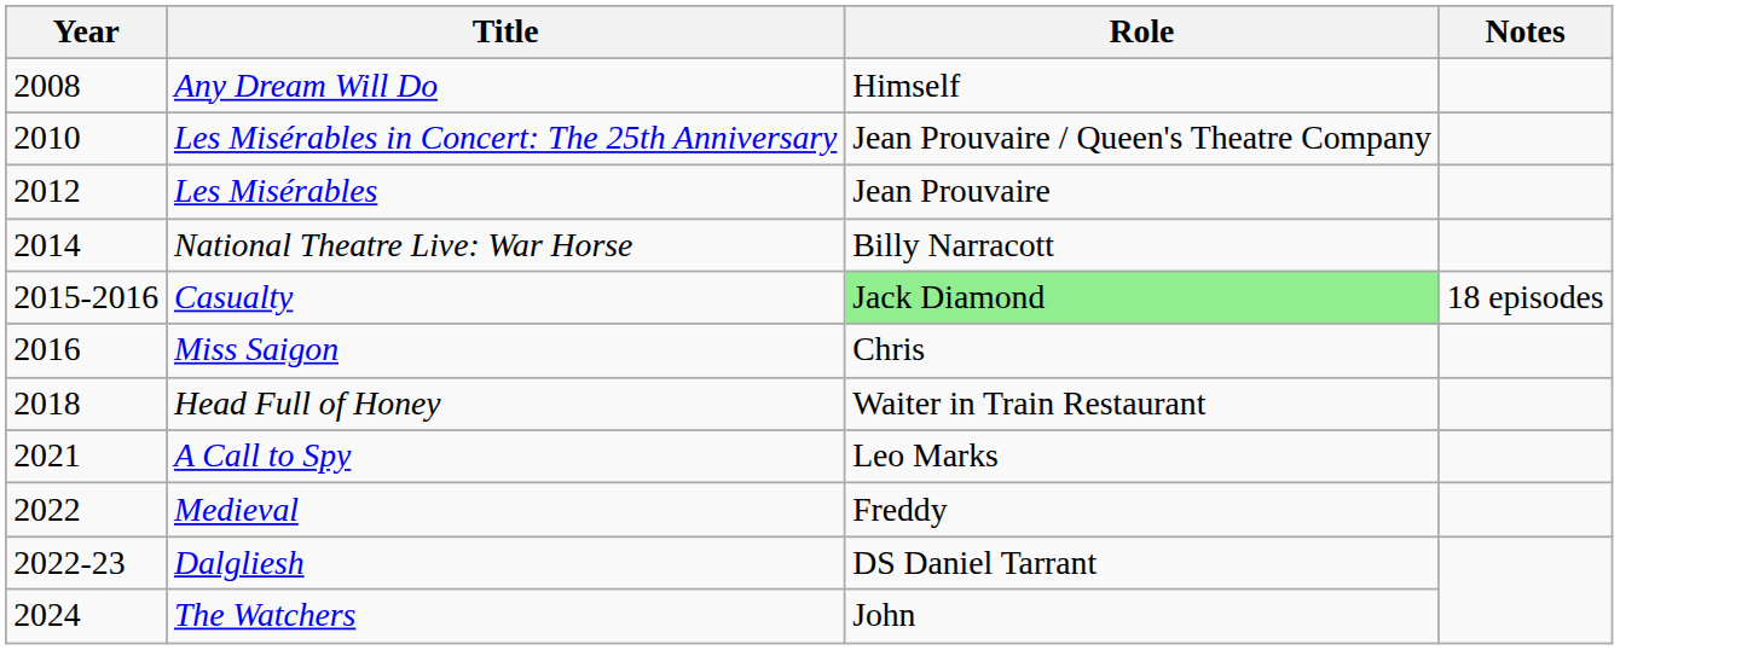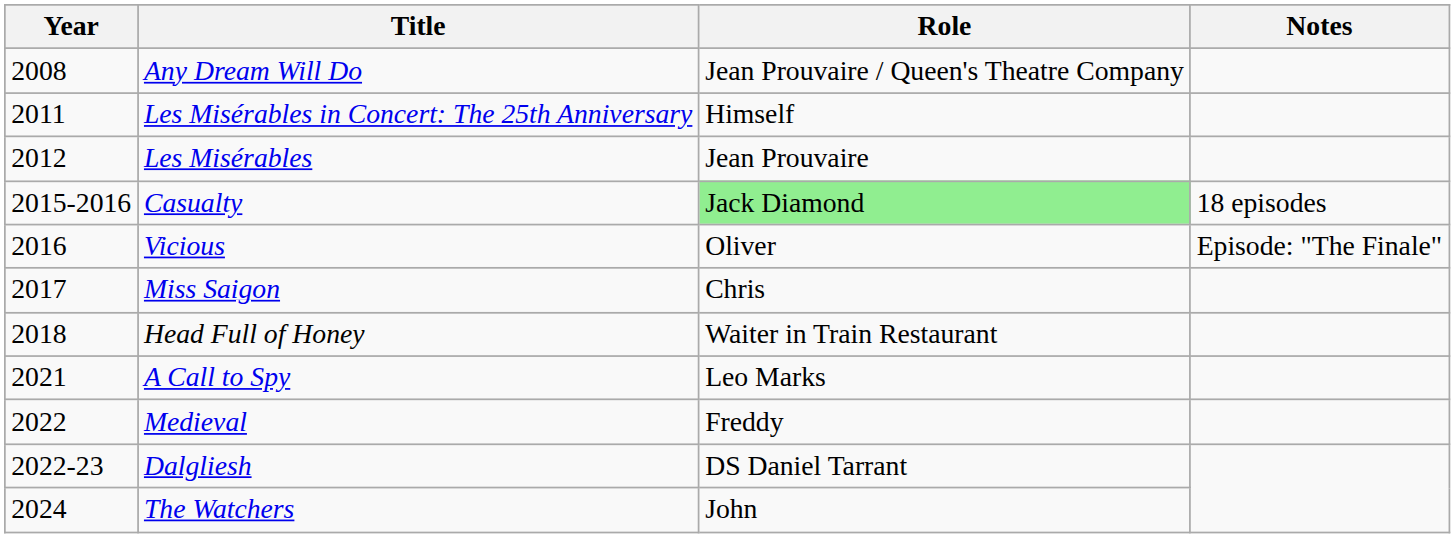 <table class="wikitable">
 <tr>
 <th>Year</th>
 <th>Title</th>
 <th>Role</th>
 <th>Notes</th>
 </tr>
 <tr>
 <td>2008</td>
 <td><em><a href='#'>Any Dream Will Do</a></em></td>
-<td>Himself</td>
+<td>Jean Prouvaire / Queen's Theatre Company</td>
 <td></td>
 </tr>
 <tr>
-<td>2010</td>
+<td>2011</td>
 <td><em><a href='#'>Les Misérables in Concert: The 25th Anniversary</a></em></td>
-<td>Jean Prouvaire / Queen's Theatre Company</td>
+<td>Himself</td>
 <td></td>
 </tr>
 <tr>
 <td>2012</td>
 <td><em><a href='#'>Les Misérables</a></em></td>
 <td>Jean Prouvaire</td>
-<td></td>
-</tr>
-<tr>
-<td>2014</td>
-<td><em>National Theatre Live: War Horse</em></td>
-<td>Billy Narracott</td>
 <td></td>
 </tr>
 <tr>
 <td>2015-2016</td>
 <td><em><a href='#'>Casualty</a></em></td>
 <td style="background: lightgreen;">Jack Diamond</td>
 <td>18 episodes</td>
 </tr>
 <tr>
 <td>2016</td>
+<td><em><a href='#'>Vicious</a></em></td>
+<td>Oliver</td>
+<td>Episode: "The Finale"</td>
+</tr>
+<tr>
+<td>2017</td>
 <td><em><a href='#'>Miss Saigon</a></em></td>
 <td>Chris</td>
 <td></td>
 </tr>
 <tr>
 <td>2018</td>
 <td><em>Head Full of Honey</em></td>
 <td>Waiter in Train Restaurant</td>
 <td></td>
 </tr>
 <tr>
 <td>2021</td>
 <td><em><a href='#'>A Call to Spy</a></em></td>
 <td>Leo Marks</td>
 <td></td>
 </tr>
 <tr>
 <td>2022</td>
 <td><em><a href='#'>Medieval</a></em></td>
 <td>Freddy</td>
 <td></td>
 </tr>
 <tr>
 <td>2022-23</td>
 <td><em><a href='#'>Dalgliesh</a></em></td>
 <td>DS Daniel Tarrant</td>
 </tr>
 <tr>
 <td>2024</td>
 <td><em><a href='#'>The Watchers</a></em></td>
 <td>John</td>
 </tr>
 </table>
